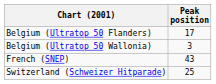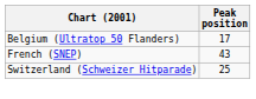 <table class="wikitable sortable">
 <tr>
 <th>Chart (2001)</th>
 <th>Peak<br>position</th>
 </tr>
 <tr>
 <td>Belgium (<a href='#'>Ultratop 50</a> Flanders)</td>
 <td style="text-align:center;">17</td>
 </tr>
 <tr>
-<td>Belgium (<a href='#'>Ultratop 50</a> Wallonia)</td>
-<td style="text-align:center;">3</td>
-</tr>
-<tr>
 <td>French (<a href='#'>SNEP</a>)</td>
 <td style="text-align:center;">43</td>
 </tr>
 <tr>
 <td>Switzerland (<a href='#'>Schweizer Hitparade</a>)</td>
 <td style="text-align:center;">25</td>
 </tr>
 </table>
